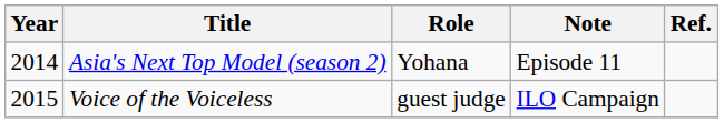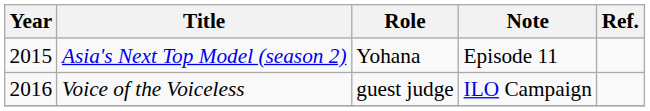 <table class="wikitable sortable">
 <tr>
 <th>Year</th>
 <th>Title</th>
 <th>Role</th>
 <th class="unsortable">Note</th>
 <th>Ref.</th>
 </tr>
 <tr>
-<td>2014</td>
+<td>2015</td>
 <td><em><a href='#'>Asia's Next Top Model (season 2)</a></em></td>
 <td>Yohana</td>
 <td>Episode 11</td>
 <td></td>
 </tr>
 <tr>
-<td>2015</td>
+<td>2016</td>
 <td><em>Voice of the Voiceless</em></td>
 <td>guest judge</td>
 <td><a href='#'>ILO</a> Campaign</td>
 <td></td>
 </tr>
 <tr>
 </tr>
 </table>
